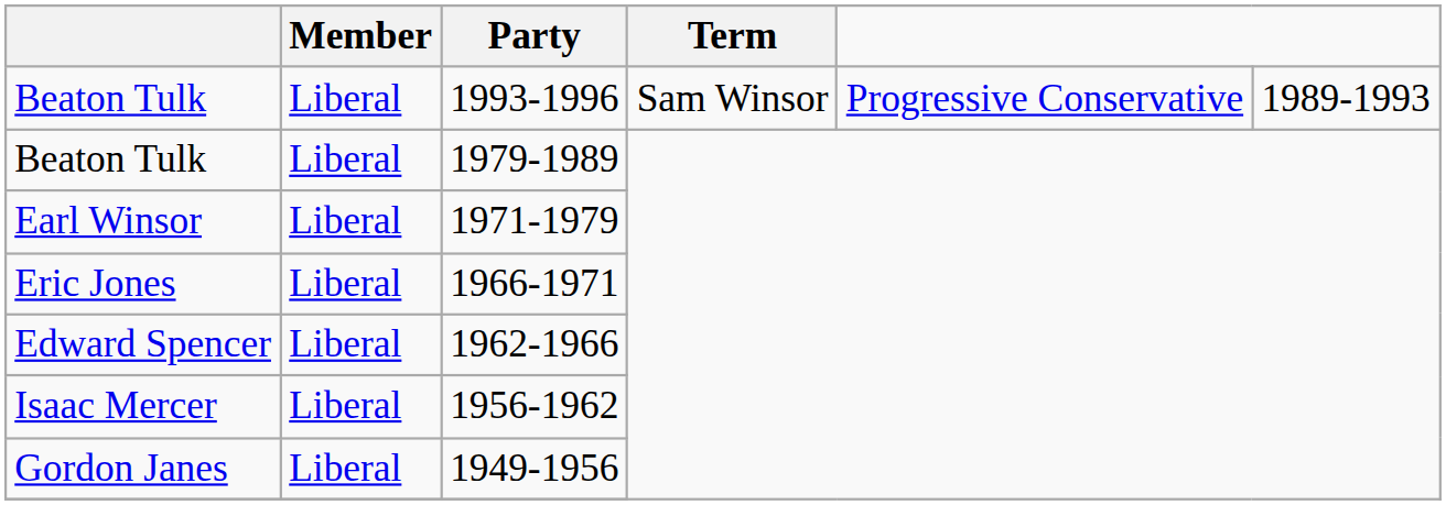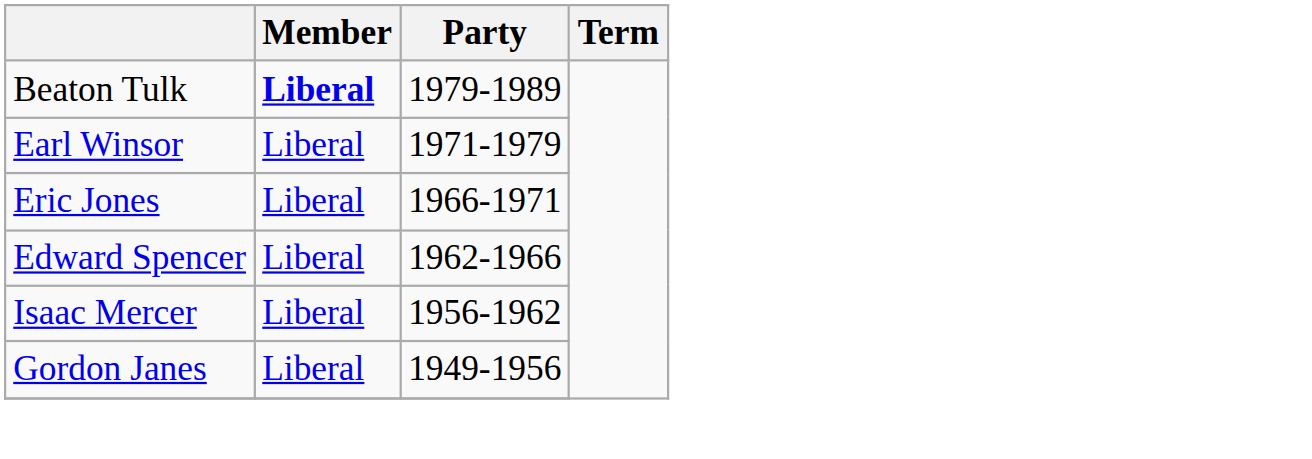 <table class="wikitable">
 <tr>
 <th> </th>
 <th>Member</th>
 <th>Party</th>
 <th>Term</th>
 </tr>
 <tr>
-<td><a href='#'>Beaton Tulk</a></td>
-<td><a href='#'>Liberal</a></td>
-<td>1993-1996<br></td>
-<td>Sam Winsor</td>
-<td><a href='#'>Progressive Conservative</a></td>
-<td>1989-1993</td>
-</tr>
-<tr>
 <td>Beaton Tulk</td>
-<td><a href='#'>Liberal</a></td>
+<td><strong><a href='#'>Liberal</a></strong></td>
 <td>1979-1989</td>
 </tr>
 <tr>
 <td><a href='#'>Earl Winsor</a></td>
 <td><a href='#'>Liberal</a></td>
 <td>1971-1979</td>
 </tr>
 <tr>
 <td><a href='#'>Eric Jones</a></td>
 <td><a href='#'>Liberal</a></td>
 <td>1966-1971</td>
 </tr>
 <tr>
 <td><a href='#'>Edward Spencer</a></td>
 <td><a href='#'>Liberal</a></td>
 <td>1962-1966</td>
 </tr>
 <tr>
 <td><a href='#'>Isaac Mercer</a></td>
 <td><a href='#'>Liberal</a></td>
 <td>1956-1962</td>
 </tr>
 <tr>
 <td><a href='#'>Gordon Janes</a></td>
 <td><a href='#'>Liberal</a></td>
 <td>1949-1956</td>
 </tr>
 <tr>
 </tr>
 </table>
